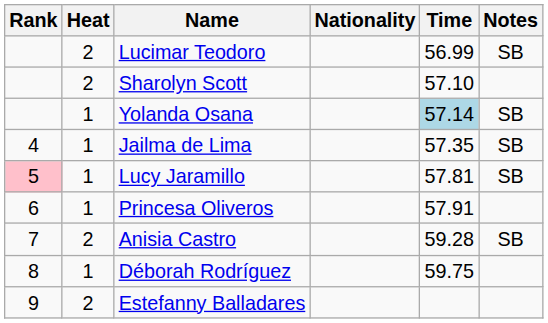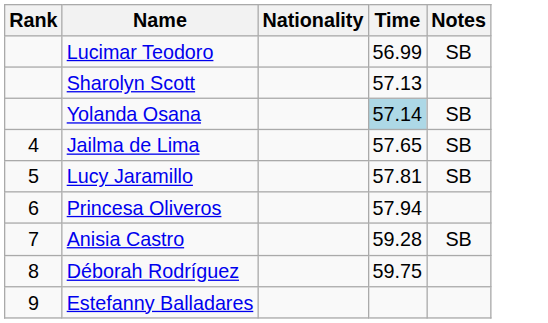 <table class="wikitable sortable" style="text-align:center;font-size:95%">
 <tr>
 <th>Rank</th>
-<th>Heat</th>
 <th>Name</th>
 <th>Nationality</th>
 <th>Time</th>
 <th>Notes</th>
 </tr>
 <tr>
 <td></td>
-<td>2</td>
 <td align=left><a href='#'>Lucimar Teodoro</a></td>
 <td align=left></td>
 <td>56.99</td>
 <td>SB</td>
 </tr>
 <tr>
 <td></td>
-<td>2</td>
 <td align=left><a href='#'>Sharolyn Scott</a></td>
 <td align=left></td>
-<td>57.10</td>
+<td>57.13</td>
 <td></td>
 </tr>
 <tr>
 <td></td>
-<td>1</td>
 <td align=left><a href='#'>Yolanda Osana</a></td>
 <td align=left></td>
 <td style="background: lightblue;">57.14</td>
 <td>SB</td>
 </tr>
 <tr>
 <td>4</td>
-<td>1</td>
 <td align=left><a href='#'>Jailma de Lima</a></td>
 <td align=left></td>
-<td>57.35</td>
+<td>57.65</td>
 <td>SB</td>
 </tr>
 <tr>
-<td style="background: pink;">5</td>
-<td>1</td>
+<td>5</td>
 <td align=left><a href='#'>Lucy Jaramillo</a></td>
 <td align=left></td>
 <td>57.81</td>
 <td>SB</td>
 </tr>
 <tr>
 <td>6</td>
-<td>1</td>
 <td align=left><a href='#'>Princesa Oliveros</a></td>
 <td align=left></td>
-<td>57.91</td>
+<td>57.94</td>
 <td></td>
 </tr>
 <tr>
 <td>7</td>
-<td>2</td>
 <td align=left><a href='#'>Anisia Castro</a></td>
 <td align=left></td>
 <td>59.28</td>
 <td>SB</td>
 </tr>
 <tr>
 <td>8</td>
-<td>1</td>
 <td align=left><a href='#'>Déborah Rodríguez</a></td>
 <td align=left></td>
 <td>59.75</td>
 <td></td>
 </tr>
 <tr>
 <td>9</td>
-<td>2</td>
 <td align=left><a href='#'>Estefanny Balladares</a></td>
 <td align=left></td>
 <td></td>
 <td></td>
 </tr>
 </table>
